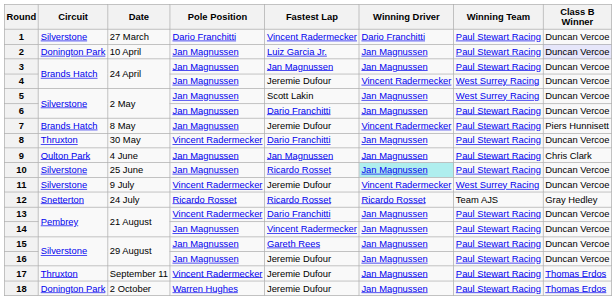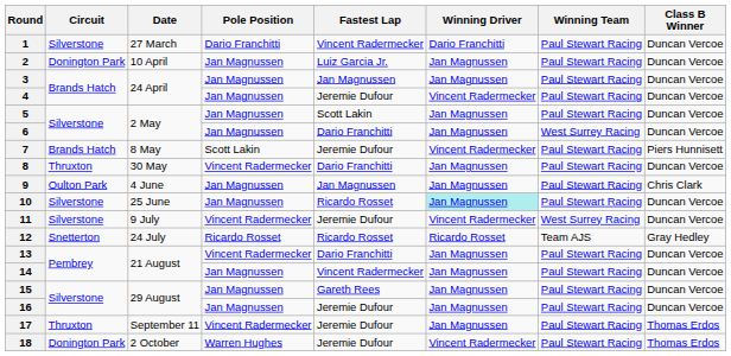 <table class="wikitable" style="font-size: 85%;">
 <tr>
 <th>Round</th>
 <th>Circuit</th>
 <th>Date</th>
 <th>Pole Position</th>
 <th>Fastest Lap</th>
 <th>Winning Driver</th>
 <th>Winning Team</th>
 <th>Class B Winner</th>
 </tr>
 <tr>
 <th>1</th>
 <td><a href='#'>Silverstone</a></td>
 <td>27 March</td>
 <td> <a href='#'>Dario Franchitti</a></td>
 <td nowrap> <a href='#'>Vincent Radermecker</a></td>
 <td> <a href='#'>Dario Franchitti</a></td>
 <td nowrap> <a href='#'>Paul Stewart Racing</a></td>
 <td nowrap> Duncan Vercoe</td>
 </tr>
 <tr>
 <th>2</th>
 <td><a href='#'>Donington Park</a></td>
 <td>10 April</td>
 <td> <a href='#'>Jan Magnussen</a></td>
 <td> <a href='#'>Luiz Garcia Jr.</a></td>
 <td> <a href='#'>Jan Magnussen</a></td>
 <td> <a href='#'>Paul Stewart Racing</a></td>
-<td style="background: lavender;"> Duncan Vercoe</td>
+<td> Duncan Vercoe</td>
 </tr>
 <tr>
 <th>3</th>
 <td rowspan=2><a href='#'>Brands Hatch</a></td>
 <td rowspan=2>24 April</td>
 <td> <a href='#'>Jan Magnussen</a></td>
 <td> <a href='#'>Jan Magnussen</a></td>
 <td> <a href='#'>Jan Magnussen</a></td>
 <td> <a href='#'>Paul Stewart Racing</a></td>
 <td> Duncan Vercoe</td>
 </tr>
 <tr>
 <th>4</th>
 <td> <a href='#'>Jan Magnussen</a></td>
 <td> Jeremie Dufour</td>
 <td nowrap> <a href='#'>Vincent Radermecker</a></td>
-<td> <a href='#'>West Surrey Racing</a></td>
+<td> <a href='#'>Paul Stewart Racing</a></td>
 <td> Duncan Vercoe</td>
 </tr>
 <tr>
 <th>5</th>
 <td rowspan=2><a href='#'>Silverstone</a></td>
 <td rowspan=2>2 May</td>
 <td> <a href='#'>Jan Magnussen</a></td>
 <td> Scott Lakin</td>
 <td> <a href='#'>Jan Magnussen</a></td>
-<td> <a href='#'>West Surrey Racing</a></td>
+<td> <a href='#'>Paul Stewart Racing</a></td>
 <td> Duncan Vercoe</td>
 </tr>
 <tr>
 <th>6</th>
 <td> <a href='#'>Jan Magnussen</a></td>
 <td> <a href='#'>Dario Franchitti</a></td>
 <td> <a href='#'>Jan Magnussen</a></td>
-<td> <a href='#'>Paul Stewart Racing</a></td>
+<td> <a href='#'>West Surrey Racing</a></td>
 <td> Duncan Vercoe</td>
 </tr>
 <tr>
 <th>7</th>
 <td><a href='#'>Brands Hatch</a></td>
 <td>8 May</td>
-<td> <a href='#'>Jan Magnussen</a></td>
+<td> Scott Lakin</td>
 <td> Jeremie Dufour</td>
 <td nowrap> <a href='#'>Vincent Radermecker</a></td>
 <td> <a href='#'>Paul Stewart Racing</a></td>
 <td> Piers Hunnisett</td>
 </tr>
 <tr>
 <th>8</th>
 <td><a href='#'>Thruxton</a></td>
 <td>30 May</td>
 <td> <a href='#'>Vincent Radermecker</a></td>
 <td> <a href='#'>Dario Franchitti</a></td>
 <td> <a href='#'>Jan Magnussen</a></td>
 <td> <a href='#'>Paul Stewart Racing</a></td>
 <td> Duncan Vercoe</td>
 </tr>
 <tr>
 <th>9</th>
 <td><a href='#'>Oulton Park</a></td>
 <td>4 June</td>
 <td> <a href='#'>Jan Magnussen</a></td>
 <td> <a href='#'>Jan Magnussen</a></td>
 <td> <a href='#'>Jan Magnussen</a></td>
 <td> <a href='#'>Paul Stewart Racing</a></td>
 <td> Chris Clark</td>
 </tr>
 <tr>
 <th>10</th>
 <td><a href='#'>Silverstone</a></td>
 <td>25 June</td>
 <td> <a href='#'>Jan Magnussen</a></td>
 <td> <a href='#'>Ricardo Rosset</a></td>
 <td style="background: paleturquoise;"> <a href='#'>Jan Magnussen</a></td>
 <td> <a href='#'>Paul Stewart Racing</a></td>
 <td> Duncan Vercoe</td>
 </tr>
 <tr>
 <th>11</th>
 <td><a href='#'>Silverstone</a></td>
 <td>9 July</td>
 <td nowrap> <a href='#'>Vincent Radermecker</a></td>
 <td> Jeremie Dufour</td>
 <td> <a href='#'>Vincent Radermecker</a></td>
 <td> <a href='#'>West Surrey Racing</a></td>
 <td> Duncan Vercoe</td>
 </tr>
 <tr>
 <th>12</th>
 <td><a href='#'>Snetterton</a></td>
 <td>24 July</td>
 <td> <a href='#'>Ricardo Rosset</a></td>
 <td> <a href='#'>Ricardo Rosset</a></td>
 <td> <a href='#'>Ricardo Rosset</a></td>
 <td> Team AJS</td>
 <td> Gray Hedley</td>
 </tr>
 <tr>
 <th>13</th>
 <td rowspan=2><a href='#'>Pembrey</a></td>
 <td rowspan=2>21 August</td>
 <td> <a href='#'>Vincent Radermecker</a></td>
 <td> <a href='#'>Dario Franchitti</a></td>
 <td> <a href='#'>Jan Magnussen</a></td>
 <td> <a href='#'>Paul Stewart Racing</a></td>
 <td> Duncan Vercoe</td>
 </tr>
 <tr>
 <th>14</th>
 <td> <a href='#'>Jan Magnussen</a></td>
 <td> <a href='#'>Vincent Radermecker</a></td>
 <td> <a href='#'>Jan Magnussen</a></td>
 <td> <a href='#'>Paul Stewart Racing</a></td>
 <td> Duncan Vercoe</td>
 </tr>
 <tr>
 <th>15</th>
 <td rowspan=2><a href='#'>Silverstone</a></td>
 <td rowspan=2>29 August</td>
 <td> <a href='#'>Jan Magnussen</a></td>
 <td> <a href='#'>Gareth Rees</a></td>
 <td> <a href='#'>Jan Magnussen</a></td>
 <td> <a href='#'>Paul Stewart Racing</a></td>
 <td> Duncan Vercoe</td>
 </tr>
 <tr>
 <th>16</th>
 <td> <a href='#'>Jan Magnussen</a></td>
 <td> Jeremie Dufour</td>
 <td> <a href='#'>Jan Magnussen</a></td>
 <td> <a href='#'>Paul Stewart Racing</a></td>
 <td> Duncan Vercoe</td>
 </tr>
 <tr>
 <th>17</th>
 <td><a href='#'>Thruxton</a></td>
 <td nowrap>September 11</td>
 <td> <a href='#'>Vincent Radermecker</a></td>
 <td> Jeremie Dufour</td>
 <td> <a href='#'>Jan Magnussen</a></td>
 <td> <a href='#'>Paul Stewart Racing</a></td>
 <td> <a href='#'>Thomas Erdos</a></td>
 </tr>
 <tr>
 <th>18</th>
 <td nowrap><a href='#'>Donington Park</a></td>
 <td>2 October</td>
 <td> <a href='#'>Warren Hughes</a></td>
 <td> Jeremie Dufour</td>
-<td> <a href='#'>Jan Magnussen</a></td>
+<td nowrap> <a href='#'>Vincent Radermecker</a></td>
 <td> <a href='#'>Paul Stewart Racing</a></td>
 <td> <a href='#'>Thomas Erdos</a></td>
 </tr>
 </table>
